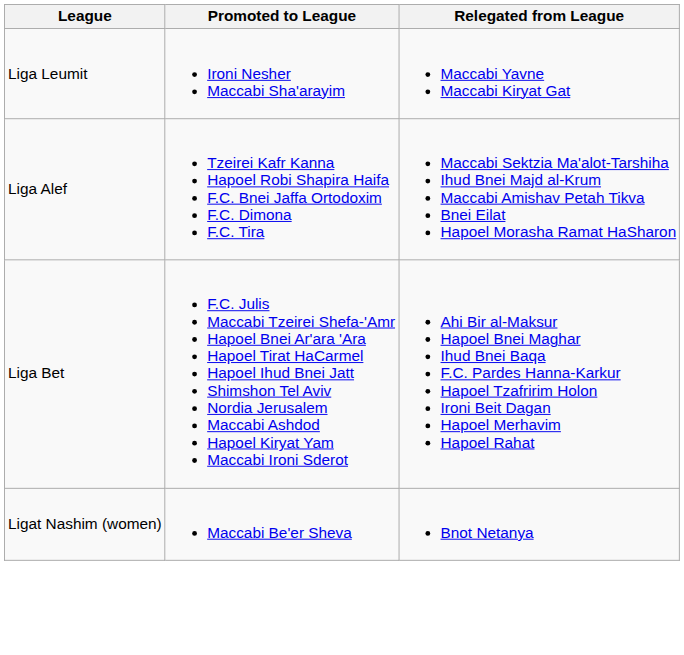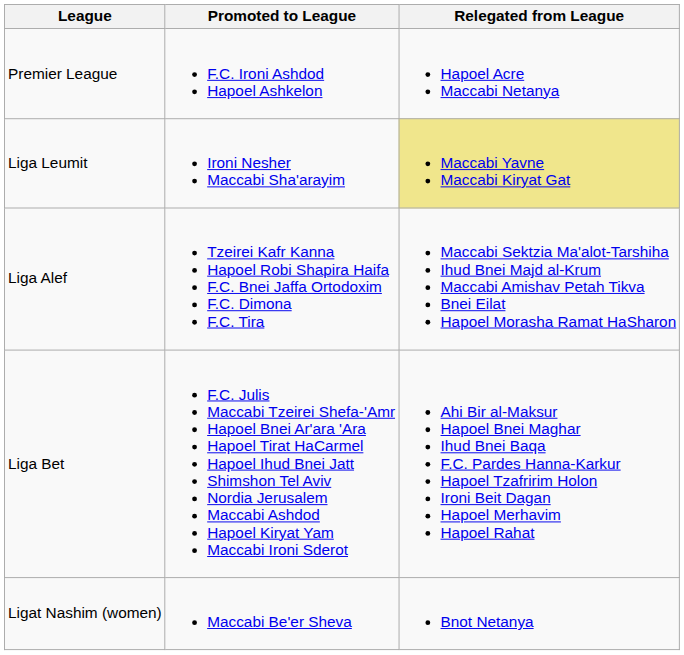 <table class="wikitable">
 <tr>
 <th>League</th>
 <th>Promoted to League</th>
 <th>Relegated from League</th>
 </tr>
 <tr>
+<td>Premier League</td>
+<td><br><ul><li><a href='#'>F.C. Ironi Ashdod</a></li><li><a href='#'>Hapoel Ashkelon</a></li></ul></td>
+<td><br><ul><li><a href='#'>Hapoel Acre</a></li><li><a href='#'>Maccabi Netanya</a></li></ul></td>
+</tr>
+<tr>
 <td>Liga Leumit</td>
 <td><br><ul><li><a href='#'>Ironi Nesher</a></li><li><a href='#'>Maccabi Sha'arayim</a></li></ul></td>
-<td><br><ul><li><a href='#'>Maccabi Yavne</a></li><li><a href='#'>Maccabi Kiryat Gat</a></li></ul></td>
+<td style="background: khaki;"><br><ul><li><a href='#'>Maccabi Yavne</a></li><li><a href='#'>Maccabi Kiryat Gat</a></li></ul></td>
 </tr>
 <tr>
 <td>Liga Alef</td>
 <td><br><ul><li><a href='#'>Tzeirei Kafr Kanna</a></li><li><a href='#'>Hapoel Robi Shapira Haifa</a></li><li><a href='#'>F.C. Bnei Jaffa Ortodoxim</a></li><li><a href='#'>F.C. Dimona</a></li><li><a href='#'>F.C. Tira</a></li></ul></td>
 <td><br><ul><li><a href='#'>Maccabi Sektzia Ma'alot-Tarshiha</a></li><li><a href='#'>Ihud Bnei Majd al-Krum</a></li><li><a href='#'>Maccabi Amishav Petah Tikva</a></li><li><a href='#'>Bnei Eilat</a></li><li><a href='#'>Hapoel Morasha Ramat HaSharon</a></li></ul></td>
 </tr>
 <tr>
 <td>Liga Bet</td>
 <td><br><ul><li><a href='#'>F.C. Julis</a></li><li><a href='#'>Maccabi Tzeirei Shefa-'Amr</a></li><li><a href='#'>Hapoel Bnei Ar'ara 'Ara</a></li><li><a href='#'>Hapoel Tirat HaCarmel</a></li><li><a href='#'>Hapoel Ihud Bnei Jatt</a></li><li><a href='#'>Shimshon Tel Aviv</a></li><li><a href='#'>Nordia Jerusalem</a></li><li><a href='#'>Maccabi Ashdod</a></li><li><a href='#'>Hapoel Kiryat Yam</a> </li><li><a href='#'>Maccabi Ironi Sderot</a> </li></ul></td>
 <td><br><ul><li><a href='#'>Ahi Bir al-Maksur</a></li><li><a href='#'>Hapoel Bnei Maghar</a></li><li><a href='#'>Ihud Bnei Baqa</a></li><li><a href='#'>F.C. Pardes Hanna-Karkur</a></li><li><a href='#'>Hapoel Tzafririm Holon</a></li><li><a href='#'>Ironi Beit Dagan</a></li><li><a href='#'>Hapoel Merhavim</a></li><li><a href='#'>Hapoel Rahat</a></li></ul></td>
 </tr>
 <tr>
 <td>Ligat Nashim (women)</td>
 <td><br><ul><li><a href='#'>Maccabi Be'er Sheva</a></li></ul></td>
 <td><br><ul><li><a href='#'>Bnot Netanya</a></li></ul></td>
 </tr>
 </table>
